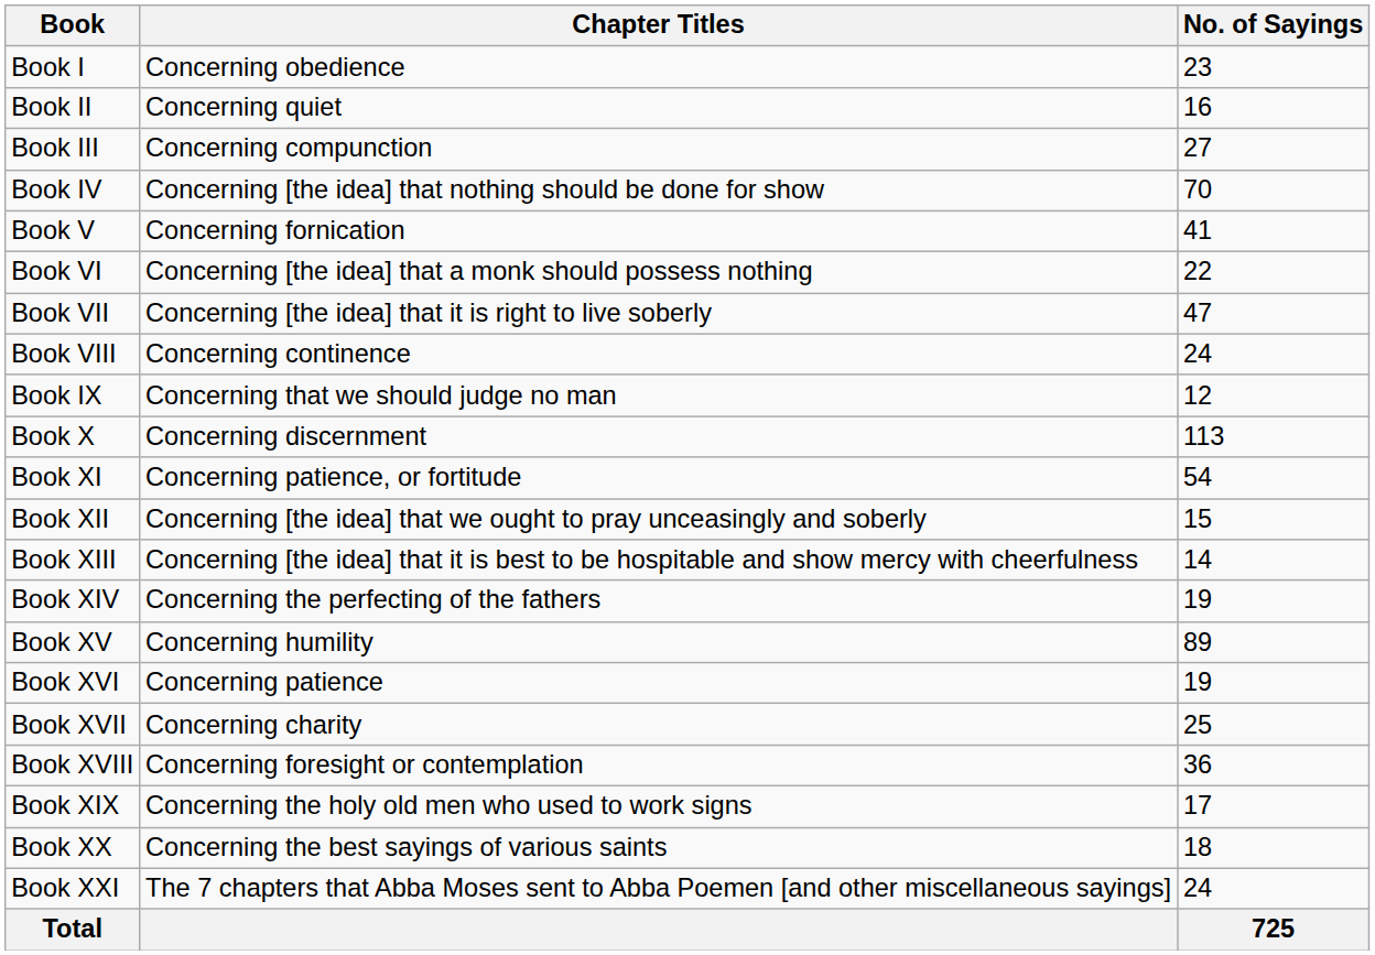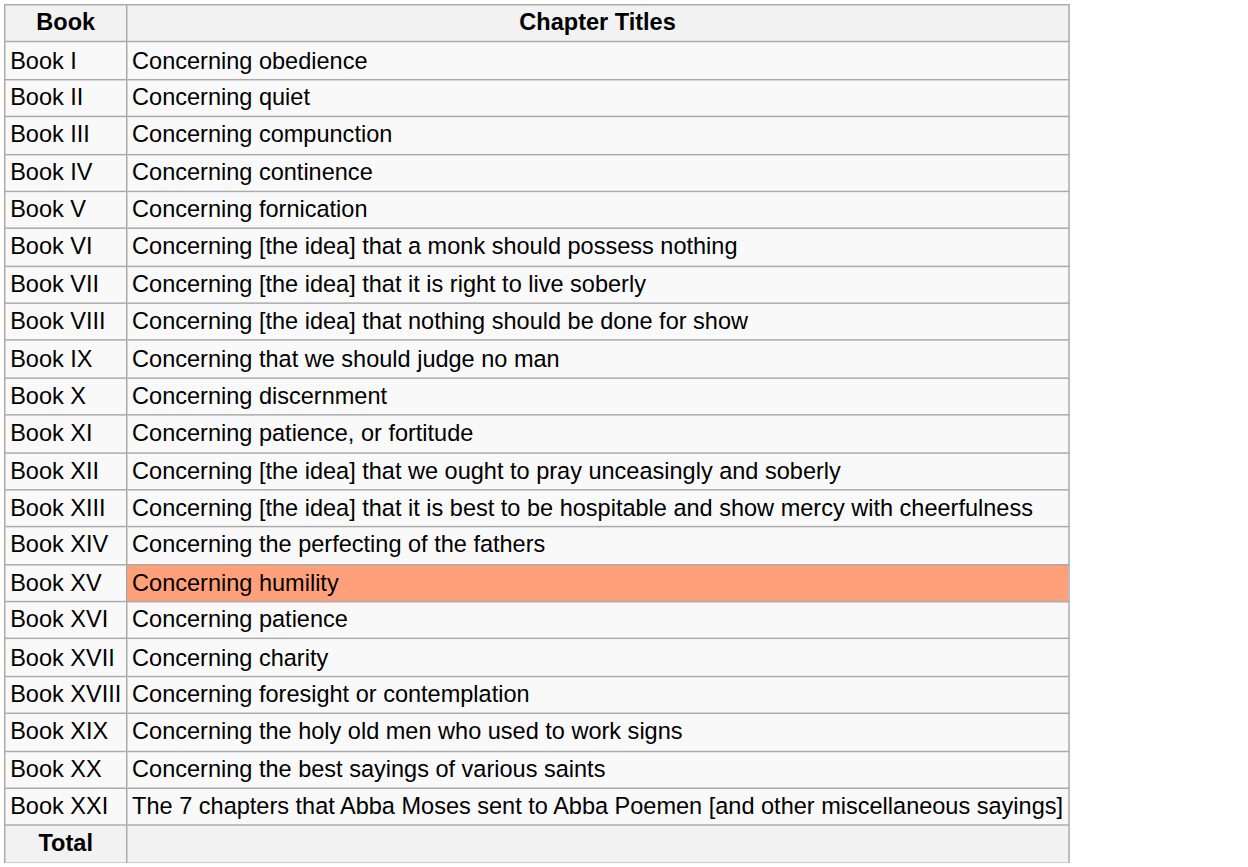 <table class="wikitable">
 <tr>
 <th>Book</th>
 <th>Chapter Titles</th>
-<th>No. of Sayings</th>
 </tr>
 <tr>
 <td>Book I</td>
 <td>Concerning obedience</td>
-<td>23</td>
 </tr>
 <tr>
 <td>Book II</td>
 <td>Concerning quiet</td>
-<td>16</td>
 </tr>
 <tr>
 <td>Book III</td>
 <td>Concerning compunction</td>
-<td>27</td>
 </tr>
 <tr>
 <td>Book IV</td>
-<td>Concerning [the idea] that nothing should be done for show</td>
-<td>70</td>
+<td>Concerning continence</td>
 </tr>
 <tr>
 <td>Book V</td>
 <td>Concerning fornication</td>
-<td>41</td>
 </tr>
 <tr>
 <td>Book VI</td>
 <td>Concerning [the idea] that a monk should possess nothing</td>
-<td>22</td>
 </tr>
 <tr>
 <td>Book VII</td>
 <td>Concerning [the idea] that it is right to live soberly</td>
-<td>47</td>
 </tr>
 <tr>
 <td>Book VIII</td>
-<td>Concerning continence</td>
-<td>24</td>
+<td>Concerning [the idea] that nothing should be done for show</td>
 </tr>
 <tr>
 <td>Book IX</td>
 <td>Concerning that we should judge no man</td>
-<td>12</td>
 </tr>
 <tr>
 <td>Book X</td>
 <td>Concerning discernment</td>
-<td>113</td>
 </tr>
 <tr>
 <td>Book XI</td>
 <td>Concerning patience, or fortitude</td>
-<td>54</td>
 </tr>
 <tr>
 <td>Book XII</td>
 <td>Concerning [the idea] that we ought to pray unceasingly and soberly</td>
-<td>15</td>
 </tr>
 <tr>
 <td>Book XIII</td>
 <td>Concerning [the idea] that it is best to be hospitable and show mercy with cheerfulness</td>
-<td>14</td>
 </tr>
 <tr>
 <td>Book XIV</td>
 <td>Concerning the perfecting of the fathers</td>
-<td>19</td>
 </tr>
 <tr>
 <td>Book XV</td>
-<td>Concerning humility</td>
-<td>89</td>
+<td style="background: lightsalmon;">Concerning humility</td>
 </tr>
 <tr>
 <td>Book XVI</td>
 <td>Concerning patience</td>
-<td>19</td>
 </tr>
 <tr>
 <td>Book XVII</td>
 <td>Concerning charity</td>
-<td>25</td>
 </tr>
 <tr>
 <td>Book XVIII</td>
 <td>Concerning foresight or contemplation</td>
-<td>36</td>
 </tr>
 <tr>
 <td>Book XIX</td>
 <td>Concerning the holy old men who used to work signs</td>
-<td>17</td>
 </tr>
 <tr>
 <td>Book XX</td>
 <td>Concerning the best sayings of various saints</td>
-<td>18</td>
 </tr>
 <tr>
 <td>Book XXI</td>
 <td>The 7 chapters that Abba Moses sent to Abba Poemen [and other miscellaneous sayings]</td>
-<td>24</td>
 </tr>
 <tr>
 <th>Total</th>
 <th></th>
-<th>725</th>
 </tr>
 </table>
